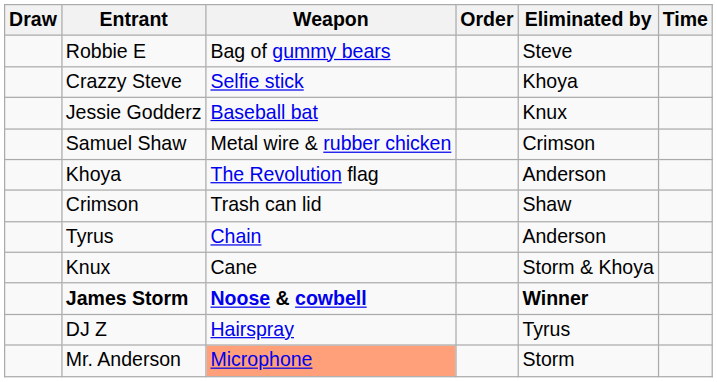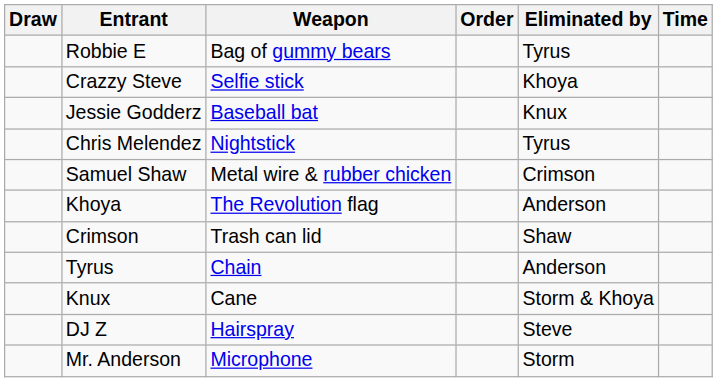 <table class="wikitable sortable">
 <tr>
 <th>Draw</th>
 <th>Entrant</th>
 <th>Weapon</th>
 <th>Order</th>
 <th>Eliminated by</th>
 <th>Time</th>
 </tr>
 <tr>
 <td></td>
 <td>Robbie E</td>
 <td>Bag of <a href='#'>gummy bears</a></td>
 <td></td>
-<td>Steve</td>
+<td>Tyrus</td>
 <td></td>
 </tr>
 <tr>
 <td></td>
 <td>Crazzy Steve</td>
 <td><a href='#'>Selfie stick</a></td>
 <td></td>
 <td>Khoya</td>
 <td></td>
 </tr>
 <tr>
 <td></td>
 <td>Jessie Godderz</td>
 <td><a href='#'>Baseball bat</a></td>
 <td></td>
 <td>Knux</td>
+<td></td>
+</tr>
+<tr>
+<td></td>
+<td>Chris Melendez</td>
+<td><a href='#'>Nightstick</a></td>
+<td></td>
+<td>Tyrus</td>
 <td></td>
 </tr>
 <tr>
 <td></td>
 <td>Samuel Shaw</td>
 <td>Metal wire & <a href='#'>rubber chicken</a></td>
 <td></td>
 <td>Crimson</td>
 <td></td>
 </tr>
 <tr>
 <td></td>
 <td>Khoya</td>
 <td><a href='#'>The Revolution</a> flag</td>
 <td></td>
 <td>Anderson</td>
 <td></td>
 </tr>
 <tr>
 <td></td>
 <td>Crimson</td>
 <td>Trash can lid</td>
 <td></td>
 <td>Shaw</td>
 <td></td>
 </tr>
 <tr>
 <td></td>
 <td>Tyrus</td>
 <td><a href='#'>Chain</a></td>
 <td></td>
 <td>Anderson</td>
 <td></td>
 </tr>
 <tr>
 <td></td>
 <td>Knux</td>
 <td>Cane</td>
 <td></td>
 <td>Storm & Khoya</td>
 <td></td>
 </tr>
 <tr>
-<td><strong></strong></td>
-<td><strong>James Storm</strong></td>
-<td><strong><a href='#'>Noose</a> & <a href='#'>cowbell</a></strong></td>
-<td><strong></strong></td>
-<td><strong>Winner</strong></td>
-<td></td>
-</tr>
-<tr>
 <td></td>
 <td>DJ Z</td>
 <td><a href='#'>Hairspray</a></td>
 <td></td>
-<td>Tyrus</td>
+<td>Steve</td>
 <td></td>
 </tr>
 <tr>
 <td></td>
 <td>Mr. Anderson</td>
-<td style="background: lightsalmon;"><a href='#'>Microphone</a></td>
+<td><a href='#'>Microphone</a></td>
 <td></td>
 <td>Storm</td>
 <td></td>
 </tr>
 </table>
